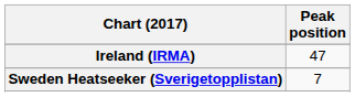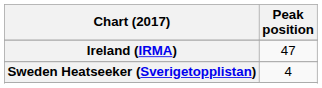 <table class="wikitable sortable plainrowheaders" style="text-align:center">
 <tr>
 <th scope="col">Chart (2017)</th>
 <th scope="col">Peak<br> position</th>
 </tr>
 <tr>
 </tr>
 <tr>
 </tr>
 <tr>
 <th scope="row">Ireland (<a href='#'>IRMA</a>)</th>
 <td>47</td>
 </tr>
 <tr>
 </tr>
 <tr>
 </tr>
 <tr>
 <th scope="row">Sweden Heatseeker (<a href='#'>Sverigetopplistan</a>)</th>
-<td>7</td>
+<td>4</td>
 </tr>
 <tr>
 </tr>
 <tr>
 </tr>
 <tr>
 </tr>
 <tr>
 </tr>
 </table>
